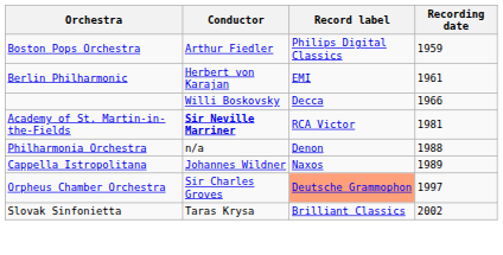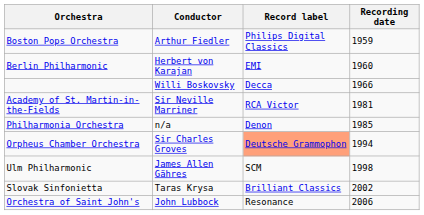 <table class="wikitable">
 <tr>
 <th>Orchestra</th>
 <th>Conductor</th>
 <th>Record label</th>
 <th>Recording date</th>
 </tr>
 <tr>
 <td><a href='#'>Boston Pops Orchestra</a></td>
 <td><a href='#'>Arthur Fiedler</a></td>
 <td><a href='#'>Philips Digital Classics</a></td>
 <td>1959</td>
 </tr>
 <tr>
 <td><a href='#'>Berlin Philharmonic</a></td>
 <td><a href='#'>Herbert von Karajan</a></td>
 <td><a href='#'>EMI</a></td>
-<td>1961</td>
+<td>1960</td>
 </tr>
 <tr>
 <td></td>
 <td><a href='#'>Willi Boskovsky</a></td>
 <td><a href='#'>Decca</a></td>
 <td>1966</td>
 </tr>
 <tr>
 <td><a href='#'>Academy of St. Martin-in-the-Fields</a></td>
-<td><strong><a href='#'>Sir Neville Marriner</a></strong></td>
+<td><a href='#'>Sir Neville Marriner</a></td>
 <td><a href='#'>RCA Victor</a></td>
 <td>1981</td>
 </tr>
 <tr>
 <td><a href='#'>Philharmonia Orchestra</a></td>
 <td>n/a</td>
 <td><a href='#'>Denon</a></td>
-<td>1988</td>
-</tr>
-<tr>
-<td><a href='#'>Cappella Istropolitana</a></td>
-<td><a href='#'>Johannes Wildner</a></td>
-<td><a href='#'>Naxos</a></td>
-<td>1989</td>
+<td>1985</td>
 </tr>
 <tr>
 <td><a href='#'>Orpheus Chamber Orchestra</a></td>
 <td><a href='#'>Sir Charles Groves</a></td>
 <td style="background: lightsalmon;"><a href='#'>Deutsche Grammophon</a></td>
-<td>1997</td>
+<td>1994</td>
+</tr>
+<tr>
+<td>Ulm Philharmonic</td>
+<td><a href='#'>James Allen Gähres</a></td>
+<td>SCM</td>
+<td>1998</td>
 </tr>
 <tr>
 <td>Slovak Sinfonietta</td>
 <td>Taras Krysa</td>
 <td><a href='#'>Brilliant Classics</a></td>
 <td>2002</td>
 </tr>
+<tr>
+<td><a href='#'>Orchestra of Saint John's</a></td>
+<td><a href='#'>John Lubbock</a></td>
+<td>Resonance</td>
+<td>2006</td>
+</tr>
 </table>
